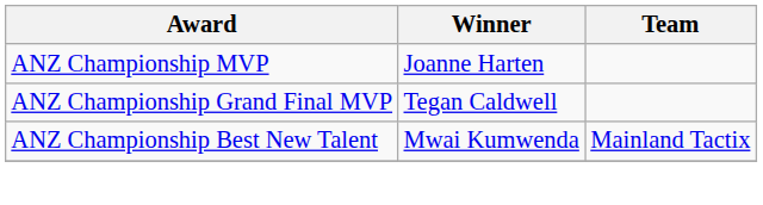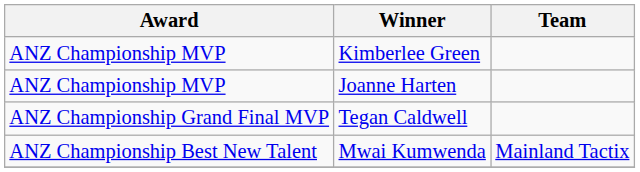 <table class="wikitable collapsible">
 <tr>
 <th>Award</th>
 <th>Winner</th>
 <th>Team</th>
+</tr>
+<tr>
+<td><a href='#'>ANZ Championship MVP</a></td>
+<td> <a href='#'>Kimberlee Green</a> <em> </em> </td>
+<td></td>
 </tr>
 <tr>
 <td><a href='#'>ANZ Championship MVP</a></td>
 <td> <a href='#'>Joanne Harten</a> <em> </em> </td>
 <td></td>
 </tr>
 <tr>
 <td><a href='#'>ANZ Championship Grand Final MVP</a></td>
 <td> <a href='#'>Tegan Caldwell</a></td>
 <td></td>
 </tr>
 <tr>
 <td><a href='#'>ANZ Championship Best New Talent</a></td>
 <td> <a href='#'>Mwai Kumwenda</a></td>
 <td><a href='#'>Mainland Tactix</a></td>
 </tr>
 <tr>
 </tr>
 </table>
